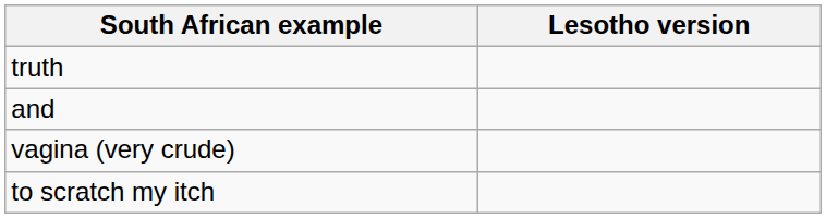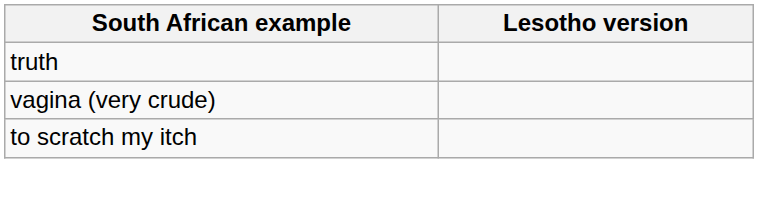 <table class = "wikitable" width = "500">
 <tr>
 <th>South African example</th>
 <th>Lesotho version</th>
 </tr>
 <tr>
 <td> truth</td>
-<td></td>
-</tr>
-<tr>
-<td> and</td>
 <td></td>
 </tr>
 <tr>
 <td> vagina (very crude)</td>
 <td></td>
 </tr>
 <tr>
 <td> to scratch my itch</td>
 <td></td>
 </tr>
 </table>
